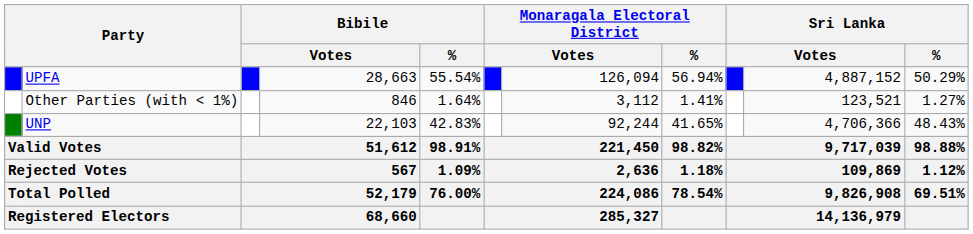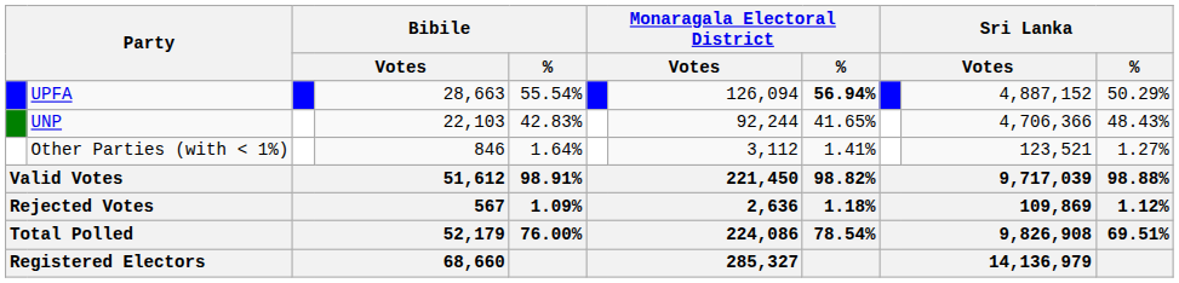 <table class="wikitable">
 <tr>
 <th colspan="2" width="144px"rowspan="2">Party</th>
 <th colspan="3" width="216px">Bibile</th>
 <th colspan="3" width="216px"><a href='#'>Monaragala Electoral District</a></th>
 <th colspan="3" width="216px">Sri Lanka</th>
 </tr>
 <tr>
 <th colspan="2" width="144px">Votes</th>
 <th>%</th>
 <th colspan="2" width="144px">Votes</th>
 <th>%</th>
 <th colspan="2" width="144px">Votes</th>
 <th>%</th>
 </tr>
 <tr>
 <td style="background-color:blue;" width="10px"></td>
 <td style="text-align:left;"><a href='#'>UPFA</a></td>
 <td style="background-color:blue;" width="10px"></td>
 <td style="text-align:right;">28,663</td>
 <td style="text-align:right;">55.54%</td>
 <td style="background-color:blue;" width="10px"></td>
 <td style="text-align:right;">126,094</td>
-<td style="text-align:right;">56.94%</td>
+<td style="text-align:right;"><strong>56.94%</strong></td>
 <td style="background-color:blue;" width="10px"></td>
 <td style="text-align:right;">4,887,152</td>
 <td style="text-align:right;">50.29%</td>
+</tr>
+<tr>
+<td style="background-color:green;" width="10px"></td>
+<td style="text-align:left;"><a href='#'>UNP</a></td>
+<td style="background-color:white;" width="10px"></td>
+<td style="text-align:right;">22,103</td>
+<td style="text-align:right;">42.83%</td>
+<td style="background-color:white;" width="10px"></td>
+<td style="text-align:right;">92,244</td>
+<td style="text-align:right;">41.65%</td>
+<td style="background-color:white;" width="10px"></td>
+<td style="text-align:right;">4,706,366</td>
+<td style="text-align:right;">48.43%</td>
 </tr>
 <tr>
 <td style="background-color:white;" width="10px"></td>
 <td style="text-align:left;">Other Parties (with < 1%)</td>
 <td style="background-color:white;" width="10px"></td>
 <td style="text-align:right;">846</td>
 <td style="text-align:right;">1.64%</td>
 <td style="background-color:white;" width="10px"></td>
 <td style="text-align:right;">3,112</td>
 <td style="text-align:right;">1.41%</td>
 <td style="background-color:white;" width="10px"></td>
 <td style="text-align:right;">123,521</td>
 <td style="text-align:right;">1.27%</td>
-</tr>
-<tr>
-<td style="background-color:green;" width="10px"></td>
-<td style="text-align:left;"><a href='#'>UNP</a></td>
-<td style="background-color:white;" width="10px"></td>
-<td style="text-align:right;">22,103</td>
-<td style="text-align:right;">42.83%</td>
-<td style="background-color:white;" width="10px"></td>
-<td style="text-align:right;">92,244</td>
-<td style="text-align:right;">41.65%</td>
-<td style="background-color:white;" width="10px"></td>
-<td style="text-align:right;">4,706,366</td>
-<td style="text-align:right;">48.43%</td>
 </tr>
 <tr>
 <th colspan="2" width="144px"style="text-align:left;">Valid Votes</th>
 <th style="text-align:right;"colspan="2" width="144px">51,612</th>
 <th style="text-align:right;">98.91%</th>
 <th style="text-align:right;"colspan="2" width="144px">221,450</th>
 <th style="text-align:right;">98.82%</th>
 <th style="text-align:right;"colspan="2" width="144px">9,717,039</th>
 <th style="text-align:right;">98.88%</th>
 </tr>
 <tr>
 <th colspan="2" width="144px"style="text-align:left;">Rejected Votes</th>
 <th style="text-align:right;"colspan="2" width="144px">567</th>
 <th style="text-align:right;">1.09%</th>
 <th style="text-align:right;"colspan="2" width="144px">2,636</th>
 <th style="text-align:right;">1.18%</th>
 <th style="text-align:right;"colspan="2" width="144px">109,869</th>
 <th style="text-align:right;">1.12%</th>
 </tr>
 <tr>
 <th colspan="2" width="144px"style="text-align:left;">Total Polled</th>
 <th style="text-align:right;"colspan="2" width="144px">52,179</th>
 <th style="text-align:right;">76.00%</th>
 <th style="text-align:right;"colspan="2" width="144px">224,086</th>
 <th style="text-align:right;">78.54%</th>
 <th style="text-align:right;"colspan="2" width="144px">9,826,908</th>
 <th style="text-align:right;">69.51%</th>
 </tr>
 <tr>
 <th colspan="2" width="144px"style="text-align:left;">Registered Electors</th>
 <th style="text-align:right;"colspan="2" width="144px">68,660</th>
 <th></th>
 <th style="text-align:right;"colspan="2" width="144px">285,327</th>
 <th></th>
 <th style="text-align:right;"colspan="2" width="144px">14,136,979</th>
 <th></th>
 </tr>
 </table>
